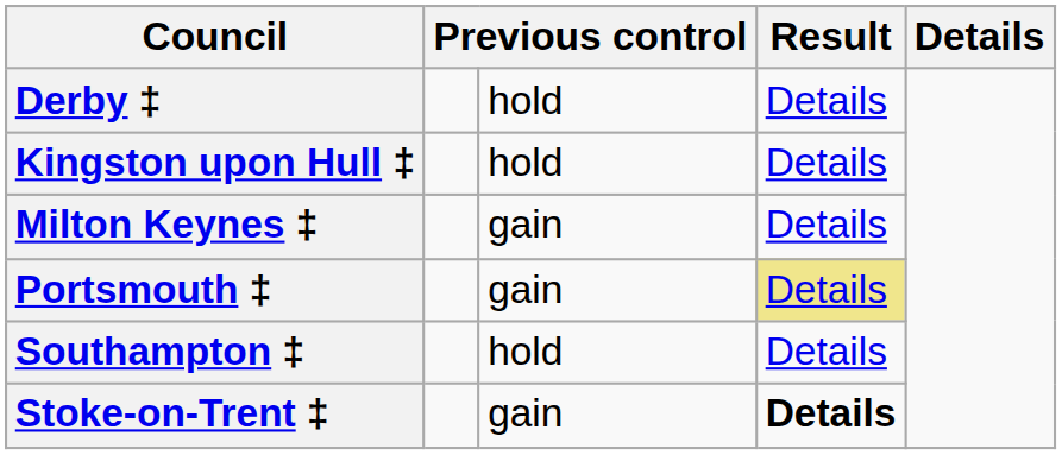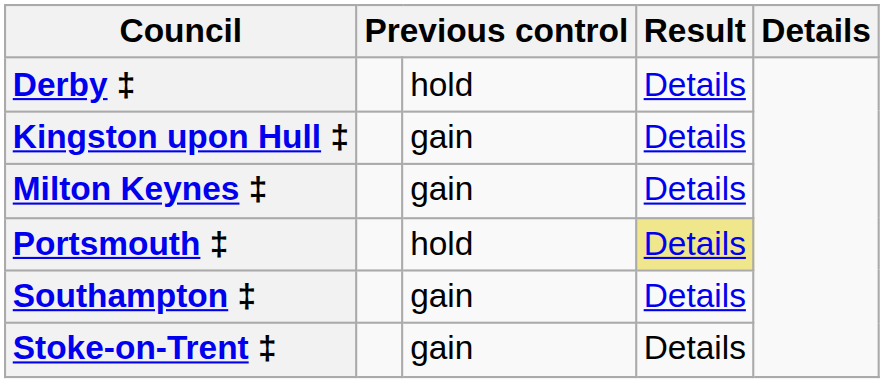 <table class="wikitable sortable" border="1">
 <tr>
 <th scope="col">Council</th>
 <th colspan=2>Previous control</th>
 <th colspan=2>Result</th>
 <th class="unsortable" scope="col">Details</th>
 </tr>
 <tr>
 <th scope="row" style="text-align: left;"><a href='#'>Derby</a> ‡</th>
 <td></td>
 <td> hold</td>
 <td><a href='#'>Details</a></td>
 </tr>
 <tr>
 <th scope="row" style="text-align: left;"><a href='#'>Kingston upon Hull</a> ‡</th>
 <td></td>
-<td> hold</td>
+<td> gain</td>
 <td><a href='#'>Details</a></td>
 </tr>
 <tr>
 <th scope="row" style="text-align: left;"><a href='#'>Milton Keynes</a> ‡</th>
 <td></td>
 <td> gain</td>
 <td><a href='#'>Details</a></td>
 </tr>
 <tr>
 <th scope="row" style="text-align: left;"><a href='#'>Portsmouth</a> ‡</th>
 <td></td>
-<td> gain</td>
+<td> hold</td>
 <td style="background: khaki;"><a href='#'>Details</a></td>
 </tr>
 <tr>
 <th scope="row" style="text-align: left;"><a href='#'>Southampton</a> ‡</th>
 <td></td>
-<td> hold</td>
+<td> gain</td>
 <td><a href='#'>Details</a></td>
 </tr>
 <tr>
 <th scope="row" style="text-align: left;"><a href='#'>Stoke-on-Trent</a> ‡</th>
 <td></td>
 <td> gain</td>
-<td><strong>Details</strong></td>
+<td>Details</td>
 </tr>
 </table>
